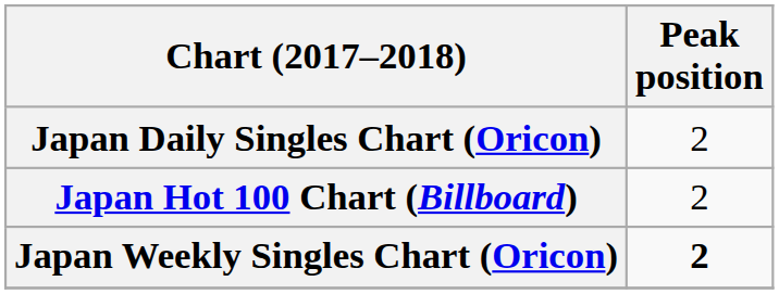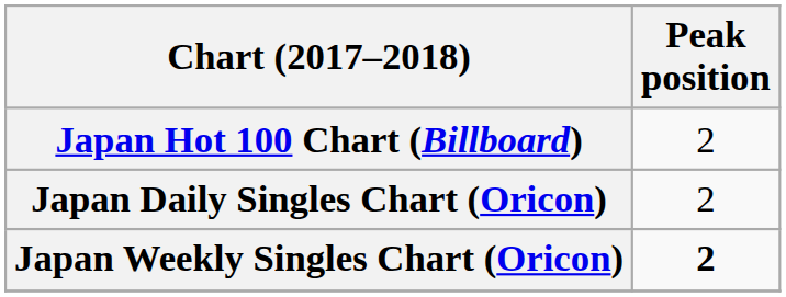 <table class="wikitable plainrowheaders">
 <tr>
 <th>Chart (2017–2018)</th>
 <th>Peak<br>position</th>
 </tr>
 <tr>
-<th scope="row">Japan Daily Singles Chart (<a href='#'>Oricon</a>)</th>
+<th scope="row"><a href='#'>Japan Hot 100</a> Chart (<em><a href='#'>Billboard</a></em>)</th>
 <td style="text-align:center;">2</td>
 </tr>
 <tr>
-<th scope="row"><a href='#'>Japan Hot 100</a> Chart (<em><a href='#'>Billboard</a></em>)</th>
+<th scope="row">Japan Daily Singles Chart (<a href='#'>Oricon</a>)</th>
 <td style="text-align:center;">2</td>
 </tr>
 <tr>
 <th scope="row">Japan Weekly Singles Chart (<a href='#'>Oricon</a>)</th>
 <td style="text-align:center;"><strong>2</strong></td>
 </tr>
 <tr>
 </tr>
 </table>
